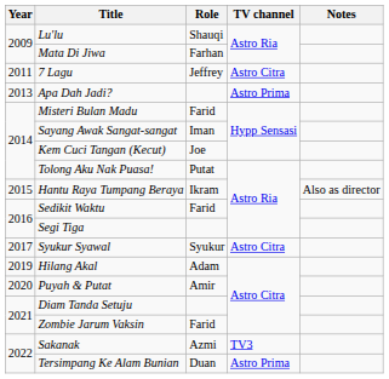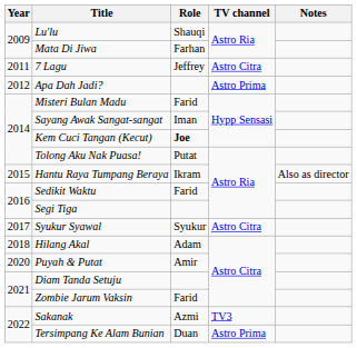 <table class="wikitable">
 <tr>
 <th>Year</th>
 <th>Title</th>
 <th>Role</th>
 <th>TV channel</th>
 <th>Notes</th>
 </tr>
 <tr>
 <td rowspan="2">2009</td>
 <td><em>Lu'lu</em></td>
 <td>Shauqi</td>
 <td rowspan="2"><a href='#'>Astro Ria</a></td>
 <td></td>
 </tr>
 <tr>
 <td><em>Mata Di Jiwa</em></td>
 <td>Farhan</td>
 <td></td>
 </tr>
 <tr>
 <td>2011</td>
 <td><em>7 Lagu</em></td>
 <td>Jeffrey</td>
 <td><a href='#'>Astro Citra</a></td>
 <td></td>
 </tr>
 <tr>
-<td>2013</td>
+<td>2012</td>
 <td><em>Apa Dah Jadi?</em></td>
 <td></td>
 <td><a href='#'>Astro Prima</a></td>
 <td></td>
 </tr>
 <tr>
 <td rowspan="4">2014</td>
 <td><em>Misteri Bulan Madu</em></td>
 <td>Farid</td>
 <td rowspan="3"><a href='#'>Hypp Sensasi</a></td>
 <td></td>
 </tr>
 <tr>
 <td><em>Sayang Awak Sangat-sangat</em></td>
 <td>Iman</td>
 <td></td>
 </tr>
 <tr>
 <td><em>Kem Cuci Tangan (Kecut)</em></td>
-<td>Joe</td>
+<td><strong>Joe</strong></td>
 <td></td>
 </tr>
 <tr>
 <td><em>Tolong Aku Nak Puasa!</em></td>
 <td>Putat</td>
 <td rowspan="4"><a href='#'>Astro Ria</a></td>
 <td></td>
 </tr>
 <tr>
 <td>2015</td>
 <td><em>Hantu Raya Tumpang Beraya</em></td>
 <td>Ikram</td>
 <td>Also as director</td>
 </tr>
 <tr>
 <td rowspan="2">2016</td>
 <td><em>Sedikit Waktu</em></td>
 <td>Farid</td>
 <td></td>
 </tr>
 <tr>
 <td><em>Segi Tiga</em></td>
 <td></td>
 <td></td>
 </tr>
 <tr>
 <td>2017</td>
 <td><em>Syukur Syawal</em></td>
 <td>Syukur</td>
 <td><a href='#'>Astro Citra</a></td>
 <td></td>
 </tr>
 <tr>
-<td>2019</td>
+<td>2018</td>
 <td><em>Hilang Akal</em></td>
 <td>Adam</td>
 <td rowspan="4"><a href='#'>Astro Citra</a></td>
 <td></td>
 </tr>
 <tr>
 <td>2020</td>
 <td><em>Puyah & Putat</em></td>
 <td>Amir</td>
 <td></td>
 </tr>
 <tr>
 <td rowspan="2">2021</td>
 <td><em>Diam Tanda Setuju</em></td>
 <td></td>
 <td></td>
 </tr>
 <tr>
 <td><em>Zombie Jarum Vaksin</em></td>
 <td>Farid</td>
 <td></td>
 </tr>
 <tr>
 <td rowspan="2">2022</td>
 <td><em>Sakanak</em></td>
 <td>Azmi</td>
 <td><a href='#'>TV3</a></td>
 <td></td>
 </tr>
 <tr>
 <td><em>Tersimpang Ke Alam Bunian</em></td>
 <td>Duan</td>
 <td><a href='#'>Astro Prima</a></td>
 <td></td>
 </tr>
 </table>
